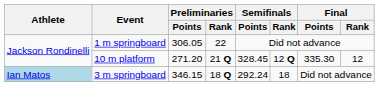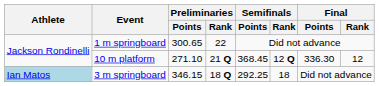 <table class=wikitable style="font-size:90%;">
 <tr>
 <th rowspan="2">Athlete</th>
 <th rowspan="2">Event</th>
 <th colspan="2">Preliminaries</th>
 <th colspan="2">Semifinals</th>
 <th colspan="2">Final</th>
 </tr>
 <tr style="font-size:95%">
 <th>Points</th>
 <th>Rank</th>
 <th>Points</th>
 <th>Rank</th>
 <th>Points</th>
 <th>Rank</th>
 </tr>
 <tr align=center>
 <td align=left rowspan=2><a href='#'>Jackson Rondinelli</a></td>
 <td align=left><a href='#'>1 m springboard</a></td>
-<td>306.05</td>
+<td>300.65</td>
 <td>22</td>
 <td colspan=4>Did not advance</td>
 </tr>
 <tr align=center>
 <td align=left><a href='#'>10 m platform</a></td>
-<td>271.20</td>
+<td>271.10</td>
 <td>21 <strong>Q</strong></td>
-<td>328.45</td>
+<td>368.45</td>
 <td>12 <strong>Q</strong></td>
-<td>335.30</td>
+<td>336.30</td>
 <td>12</td>
 </tr>
 <tr align=center>
 <td align=left style="background: lightblue;"><a href='#'>Ian Matos</a></td>
 <td align=left><a href='#'>3 m springboard</a></td>
 <td>346.15</td>
 <td>18 <strong>Q</strong></td>
-<td>292.24</td>
+<td>292.25</td>
 <td>18</td>
 <td colspan=2>Did not advance</td>
 </tr>
 </table>
